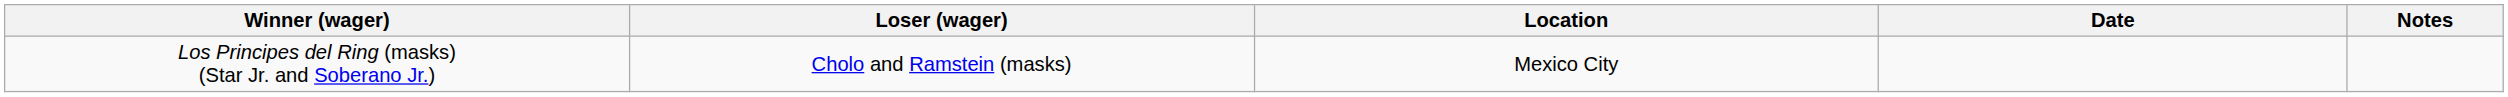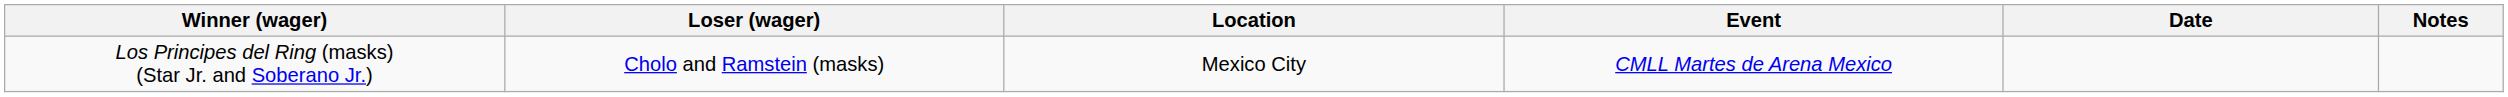 <table class="wikitable sortable" width=100%  style="text-align: center">
 <tr>
 <th width=20% scope="col">Winner (wager)</th>
 <th width=20% scope="col">Loser (wager)</th>
 <th width=20% scope="col">Location</th>
+<th width=20% scope="col">Event</th>
 <th width=15% scope="col">Date</th>
 <th class="unsortable" width=5% scope="col">Notes</th>
 </tr>
 <tr>
 <td><em>Los Principes del Ring</em> (masks)<br>(Star Jr. and <a href='#'>Soberano Jr.</a>)</td>
 <td><a href='#'>Cholo</a> and <a href='#'>Ramstein</a> (masks)</td>
 <td>Mexico City</td>
+<td><em><a href='#'>CMLL Martes de Arena Mexico</a></em></td>
 <td></td>
 <td></td>
 </tr>
 </table>
